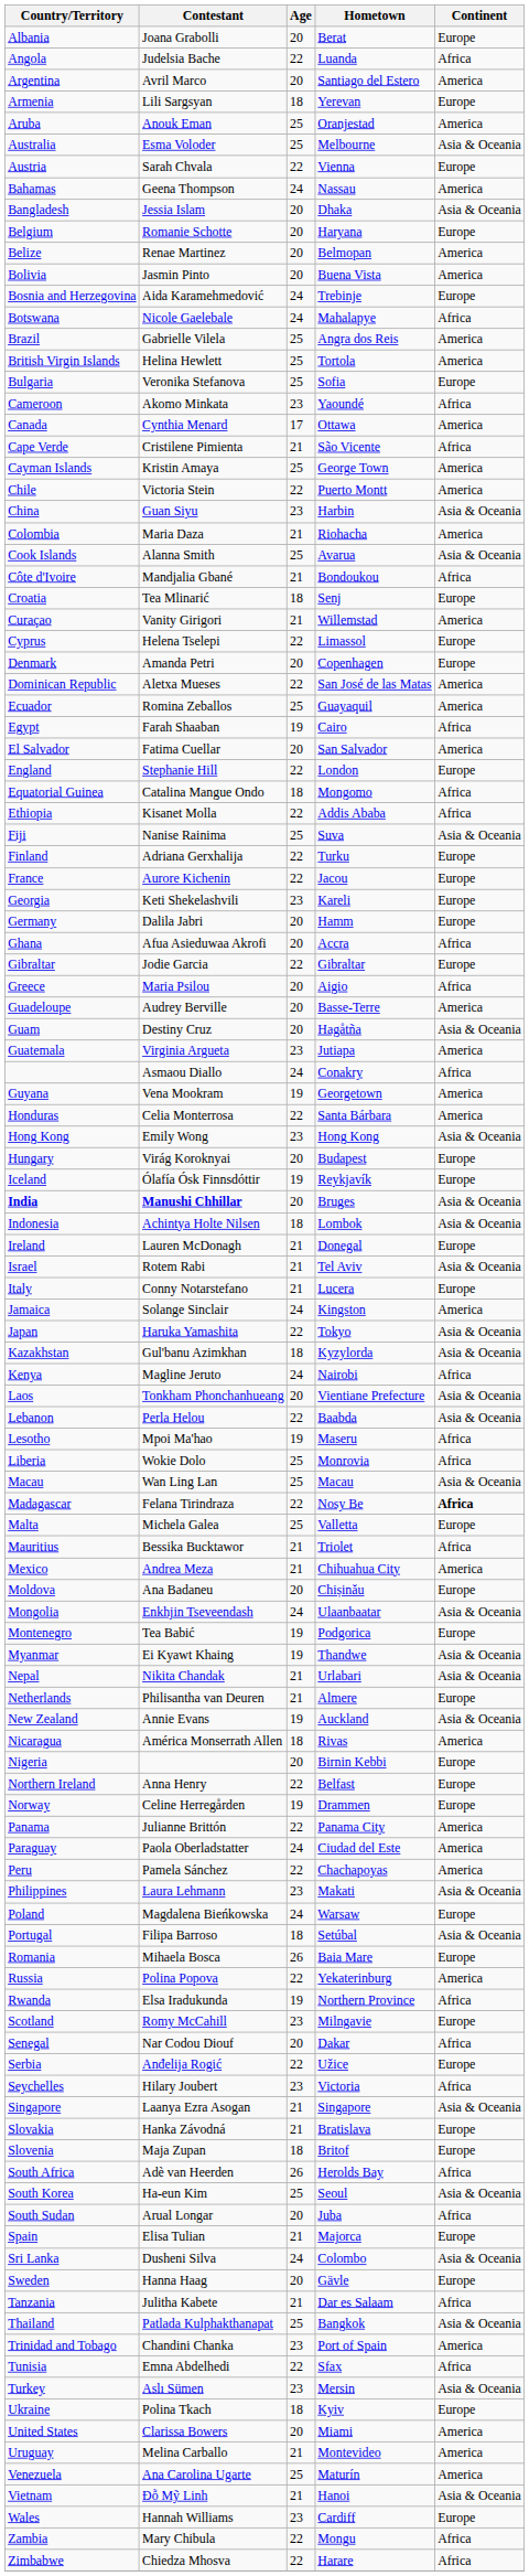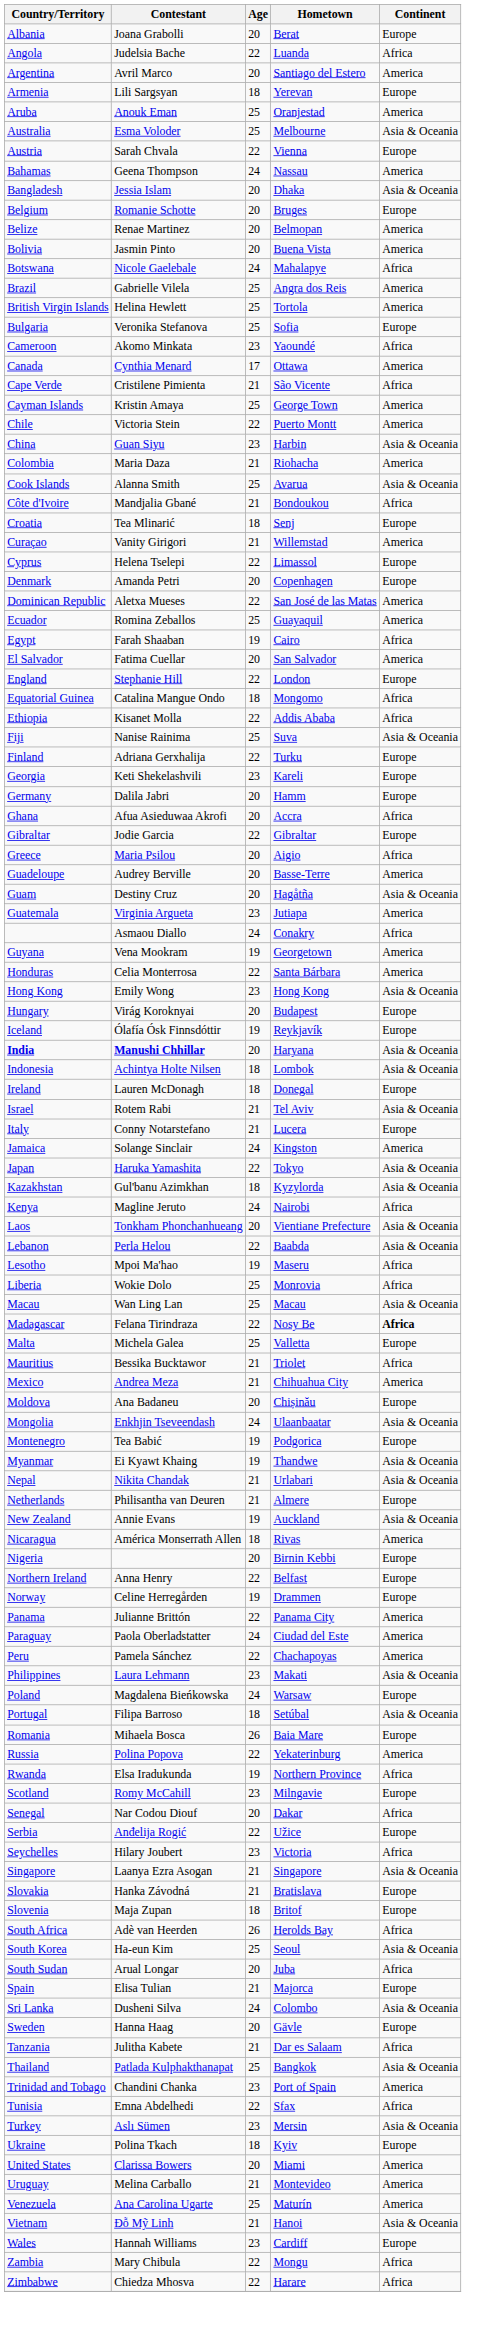 <table class="wikitable sortable" style="font-size: 95%;">
 <tr>
 <th>Country/Territory</th>
 <th>Contestant</th>
 <th>Age</th>
 <th>Hometown</th>
 <th>Continent</th>
 </tr>
 <tr>
 <td> <a href='#'>Albania</a></td>
 <td>Joana Grabolli</td>
 <td>20</td>
 <td><a href='#'>Berat</a></td>
 <td>Europe</td>
 </tr>
 <tr>
 <td> <a href='#'>Angola</a></td>
 <td>Judelsia Bache</td>
 <td>22</td>
 <td><a href='#'>Luanda</a></td>
 <td>Africa</td>
 </tr>
 <tr>
 <td> <a href='#'>Argentina</a></td>
 <td>Avril Marco</td>
 <td>20</td>
 <td><a href='#'>Santiago del Estero</a></td>
 <td>America</td>
 </tr>
 <tr>
 <td> <a href='#'>Armenia</a></td>
 <td>Lili Sargsyan</td>
 <td>18</td>
 <td><a href='#'>Yerevan</a></td>
 <td>Europe</td>
 </tr>
 <tr>
 <td> <a href='#'>Aruba</a></td>
 <td><a href='#'>Anouk Eman</a></td>
 <td>25</td>
 <td><a href='#'>Oranjestad</a></td>
 <td>America</td>
 </tr>
 <tr>
 <td> <a href='#'>Australia</a></td>
 <td><a href='#'>Esma Voloder</a></td>
 <td>25</td>
 <td><a href='#'>Melbourne</a></td>
 <td>Asia & Oceania</td>
 </tr>
 <tr>
 <td> <a href='#'>Austria</a></td>
 <td>Sarah Chvala</td>
 <td>22</td>
 <td><a href='#'>Vienna</a></td>
 <td>Europe</td>
 </tr>
 <tr>
 <td> <a href='#'>Bahamas</a></td>
 <td>Geena Thompson</td>
 <td>24</td>
 <td><a href='#'>Nassau</a></td>
 <td>America</td>
 </tr>
 <tr>
 <td> <a href='#'>Bangladesh</a></td>
 <td><a href='#'>Jessia Islam</a></td>
 <td>20</td>
 <td><a href='#'>Dhaka</a></td>
 <td>Asia & Oceania</td>
 </tr>
 <tr>
 <td> <a href='#'>Belgium</a></td>
 <td><a href='#'>Romanie Schotte</a></td>
 <td>20</td>
-<td><a href='#'>Haryana</a></td>
+<td><a href='#'>Bruges</a></td>
 <td>Europe</td>
 </tr>
 <tr>
 <td> <a href='#'>Belize</a></td>
 <td>Renae Martinez</td>
 <td>20</td>
 <td><a href='#'>Belmopan</a></td>
 <td>America</td>
 </tr>
 <tr>
 <td> <a href='#'>Bolivia</a></td>
 <td>Jasmin Pinto</td>
 <td>20</td>
 <td><a href='#'>Buena Vista</a></td>
 <td>America</td>
-</tr>
-<tr>
-<td> <a href='#'>Bosnia and Herzegovina</a></td>
-<td>Aida Karamehmedović</td>
-<td>24</td>
-<td><a href='#'>Trebinje</a></td>
-<td>Europe</td>
 </tr>
 <tr>
 <td> <a href='#'>Botswana</a></td>
 <td><a href='#'>Nicole Gaelebale</a></td>
 <td>24</td>
 <td><a href='#'>Mahalapye</a></td>
 <td>Africa</td>
 </tr>
 <tr>
 <td> <a href='#'>Brazil</a></td>
 <td>Gabrielle Vilela</td>
 <td>25</td>
 <td><a href='#'>Angra dos Reis</a></td>
 <td>America</td>
 </tr>
 <tr>
 <td> <a href='#'>British Virgin Islands</a></td>
 <td>Helina Hewlett</td>
 <td>25</td>
 <td><a href='#'>Tortola</a></td>
 <td>America</td>
 </tr>
 <tr>
 <td> <a href='#'>Bulgaria</a></td>
 <td>Veronika Stefanova</td>
 <td>25</td>
 <td><a href='#'>Sofia</a></td>
 <td>Europe</td>
 </tr>
 <tr>
 <td> <a href='#'>Cameroon</a></td>
 <td>Akomo Minkata</td>
 <td>23</td>
 <td><a href='#'>Yaoundé</a></td>
 <td>Africa</td>
 </tr>
 <tr>
 <td> <a href='#'>Canada</a></td>
 <td><a href='#'>Cynthia Menard</a></td>
 <td>17</td>
 <td><a href='#'>Ottawa</a></td>
 <td>America</td>
 </tr>
 <tr>
 <td> <a href='#'>Cape Verde</a></td>
 <td>Cristilene Pimienta</td>
 <td>21</td>
 <td><a href='#'>São Vicente</a></td>
 <td>Africa</td>
 </tr>
 <tr>
 <td> <a href='#'>Cayman Islands</a></td>
 <td>Kristin Amaya</td>
 <td>25</td>
 <td><a href='#'>George Town</a></td>
 <td>America</td>
 </tr>
 <tr>
 <td> <a href='#'>Chile</a></td>
 <td>Victoria Stein</td>
 <td>22</td>
 <td><a href='#'>Puerto Montt</a></td>
 <td>America</td>
 </tr>
 <tr>
 <td> <a href='#'>China</a></td>
 <td><a href='#'>Guan Siyu</a></td>
 <td>23</td>
 <td><a href='#'>Harbin</a></td>
 <td>Asia & Oceania</td>
 </tr>
 <tr>
 <td> <a href='#'>Colombia</a></td>
 <td>Maria Daza</td>
 <td>21</td>
 <td><a href='#'>Riohacha</a></td>
 <td>America</td>
 </tr>
 <tr>
 <td> <a href='#'>Cook Islands</a></td>
 <td>Alanna Smith</td>
 <td>25</td>
 <td><a href='#'>Avarua</a></td>
 <td>Asia & Oceania</td>
 </tr>
 <tr>
 <td> <a href='#'>Côte d'Ivoire</a></td>
 <td>Mandjalia Gbané</td>
 <td>21</td>
 <td><a href='#'>Bondoukou</a></td>
 <td>Africa</td>
 </tr>
 <tr>
 <td> <a href='#'>Croatia</a></td>
 <td>Tea Mlinarić</td>
 <td>18</td>
 <td><a href='#'>Senj</a></td>
 <td>Europe</td>
 </tr>
 <tr>
 <td> <a href='#'>Curaçao</a></td>
 <td>Vanity Girigori</td>
 <td>21</td>
 <td><a href='#'>Willemstad</a></td>
 <td>America</td>
 </tr>
 <tr>
 <td> <a href='#'>Cyprus</a></td>
 <td>Helena Tselepi</td>
 <td>22</td>
 <td><a href='#'>Limassol</a></td>
 <td>Europe</td>
 </tr>
 <tr>
 <td> <a href='#'>Denmark</a></td>
 <td>Amanda Petri</td>
 <td>20</td>
 <td><a href='#'>Copenhagen</a></td>
 <td>Europe</td>
 </tr>
 <tr>
 <td> <a href='#'>Dominican Republic</a></td>
 <td>Aletxa Mueses</td>
 <td>22</td>
 <td><a href='#'>San José de las Matas</a></td>
 <td>America</td>
 </tr>
 <tr>
 <td> <a href='#'>Ecuador</a></td>
 <td>Romina Zeballos</td>
 <td>25</td>
 <td><a href='#'>Guayaquil</a></td>
 <td>America</td>
 </tr>
 <tr>
 <td> <a href='#'>Egypt</a></td>
 <td>Farah Shaaban</td>
 <td>19</td>
 <td><a href='#'>Cairo</a></td>
 <td>Africa</td>
 </tr>
 <tr>
 <td> <a href='#'>El Salvador</a></td>
 <td>Fatima Cuellar</td>
 <td>20</td>
 <td><a href='#'>San Salvador</a></td>
 <td>America</td>
 </tr>
 <tr>
 <td> <a href='#'>England</a></td>
 <td><a href='#'>Stephanie Hill</a></td>
 <td>22</td>
 <td><a href='#'>London</a></td>
 <td>Europe</td>
 </tr>
 <tr>
 <td> <a href='#'>Equatorial Guinea</a></td>
 <td>Catalina Mangue Ondo</td>
 <td>18</td>
 <td><a href='#'>Mongomo</a></td>
 <td>Africa</td>
 </tr>
 <tr>
 <td> <a href='#'>Ethiopia</a></td>
 <td>Kisanet Molla</td>
 <td>22</td>
 <td><a href='#'>Addis Ababa</a></td>
 <td>Africa</td>
 </tr>
 <tr>
 <td> <a href='#'>Fiji</a></td>
 <td>Nanise Rainima</td>
 <td>25</td>
 <td><a href='#'>Suva</a></td>
 <td>Asia & Oceania</td>
 </tr>
 <tr>
 <td> <a href='#'>Finland</a></td>
 <td>Adriana Gerxhalija</td>
 <td>22</td>
 <td><a href='#'>Turku</a></td>
 <td>Europe</td>
 </tr>
 <tr>
-<td> <a href='#'>France</a></td>
-<td><a href='#'>Aurore Kichenin</a></td>
-<td>22</td>
-<td><a href='#'>Jacou</a></td>
-<td>Europe</td>
-</tr>
-<tr>
 <td> <a href='#'>Georgia</a></td>
 <td>Keti Shekelashvili</td>
 <td>23</td>
 <td><a href='#'>Kareli</a></td>
 <td>Europe</td>
 </tr>
 <tr>
 <td> <a href='#'>Germany</a></td>
 <td>Dalila Jabri</td>
 <td>20</td>
 <td><a href='#'>Hamm</a></td>
 <td>Europe</td>
 </tr>
 <tr>
 <td> <a href='#'>Ghana</a></td>
 <td>Afua Asieduwaa Akrofi</td>
 <td>20</td>
 <td><a href='#'>Accra</a></td>
 <td>Africa</td>
 </tr>
 <tr>
 <td> <a href='#'>Gibraltar</a></td>
 <td>Jodie Garcia</td>
 <td>22</td>
 <td><a href='#'>Gibraltar</a></td>
 <td>Europe</td>
 </tr>
 <tr>
 <td> <a href='#'>Greece</a></td>
 <td><a href='#'>Maria Psilou</a></td>
 <td>20</td>
 <td><a href='#'>Aigio</a></td>
 <td>Africa</td>
 </tr>
 <tr>
 <td> <a href='#'>Guadeloupe</a></td>
 <td>Audrey Berville</td>
 <td>20</td>
 <td><a href='#'>Basse-Terre</a></td>
 <td>America</td>
 </tr>
 <tr>
 <td> <a href='#'>Guam</a></td>
 <td>Destiny Cruz</td>
 <td>20</td>
 <td><a href='#'>Hagåtña</a></td>
 <td>Asia & Oceania</td>
 </tr>
 <tr>
 <td> <a href='#'>Guatemala</a></td>
 <td><a href='#'>Virginia Argueta</a></td>
 <td>23</td>
 <td><a href='#'>Jutiapa</a></td>
 <td>America</td>
 </tr>
 <tr>
 <td></td>
 <td>Asmaou Diallo</td>
 <td>24</td>
 <td><a href='#'>Conakry</a></td>
 <td>Africa</td>
 </tr>
 <tr>
 <td> <a href='#'>Guyana</a></td>
 <td>Vena Mookram</td>
 <td>19</td>
 <td><a href='#'>Georgetown</a></td>
 <td>America</td>
 </tr>
 <tr>
 <td> <a href='#'>Honduras</a></td>
 <td>Celia Monterrosa</td>
 <td>22</td>
 <td><a href='#'>Santa Bárbara</a></td>
 <td>America</td>
 </tr>
 <tr>
 <td> <a href='#'>Hong Kong</a></td>
 <td>Emily Wong</td>
 <td>23</td>
 <td><a href='#'>Hong Kong</a></td>
 <td>Asia & Oceania</td>
 </tr>
 <tr>
 <td> <a href='#'>Hungary</a></td>
 <td>Virág Koroknyai</td>
 <td>20</td>
 <td><a href='#'>Budapest</a></td>
 <td>Europe</td>
 </tr>
 <tr>
 <td> <a href='#'>Iceland</a></td>
 <td>Ólafía Ósk Finnsdóttir</td>
 <td>19</td>
 <td><a href='#'>Reykjavík</a></td>
 <td>Europe</td>
 </tr>
 <tr>
 <td><strong> <a href='#'>India</a></strong></td>
 <td><strong><a href='#'>Manushi Chhillar</a></strong></td>
 <td>20</td>
-<td><a href='#'>Bruges</a></td>
+<td><a href='#'>Haryana</a></td>
 <td>Asia & Oceania</td>
 </tr>
 <tr>
 <td> <a href='#'>Indonesia</a></td>
 <td><a href='#'>Achintya Holte Nilsen</a></td>
 <td>18</td>
 <td><a href='#'>Lombok</a></td>
 <td>Asia & Oceania</td>
 </tr>
 <tr>
 <td> <a href='#'>Ireland</a></td>
 <td>Lauren McDonagh</td>
-<td>21</td>
+<td>18</td>
 <td><a href='#'>Donegal</a></td>
 <td>Europe</td>
 </tr>
 <tr>
 <td> <a href='#'>Israel</a></td>
 <td>Rotem Rabi</td>
 <td>21</td>
 <td><a href='#'>Tel Aviv</a></td>
 <td>Asia & Oceania</td>
 </tr>
 <tr>
 <td> <a href='#'>Italy</a></td>
 <td>Conny Notarstefano</td>
 <td>21</td>
 <td><a href='#'>Lucera</a></td>
 <td>Europe</td>
 </tr>
 <tr>
 <td> <a href='#'>Jamaica</a></td>
 <td>Solange Sinclair</td>
 <td>24</td>
 <td><a href='#'>Kingston</a></td>
 <td>America</td>
 </tr>
 <tr>
 <td> <a href='#'>Japan</a></td>
 <td><a href='#'>Haruka Yamashita</a></td>
 <td>22</td>
 <td><a href='#'>Tokyo</a></td>
 <td>Asia & Oceania</td>
 </tr>
 <tr>
 <td> <a href='#'>Kazakhstan</a></td>
 <td>Gul'banu Azimkhan</td>
 <td>18</td>
 <td><a href='#'>Kyzylorda</a></td>
 <td>Asia & Oceania</td>
 </tr>
 <tr>
 <td> <a href='#'>Kenya</a></td>
 <td>Magline Jeruto</td>
 <td>24</td>
 <td><a href='#'>Nairobi</a></td>
 <td>Africa</td>
 </tr>
 <tr>
 <td> <a href='#'>Laos</a></td>
 <td><a href='#'>Tonkham Phonchanhueang</a></td>
 <td>20</td>
 <td><a href='#'>Vientiane Prefecture</a></td>
 <td>Asia & Oceania</td>
 </tr>
 <tr>
 <td> <a href='#'>Lebanon</a></td>
 <td><a href='#'>Perla Helou</a></td>
 <td>22</td>
 <td><a href='#'>Baabda</a></td>
 <td>Asia & Oceania</td>
 </tr>
 <tr>
 <td> <a href='#'>Lesotho</a></td>
 <td>Mpoi Ma'hao</td>
 <td>19</td>
 <td><a href='#'>Maseru</a></td>
 <td>Africa</td>
 </tr>
 <tr>
 <td> <a href='#'>Liberia</a></td>
 <td>Wokie Dolo</td>
 <td>25</td>
 <td><a href='#'>Monrovia</a></td>
 <td>Africa</td>
 </tr>
 <tr>
 <td> <a href='#'>Macau</a></td>
 <td>Wan Ling Lan</td>
 <td>25</td>
 <td><a href='#'>Macau</a></td>
 <td>Asia & Oceania</td>
 </tr>
 <tr>
 <td> <a href='#'>Madagascar</a></td>
 <td>Felana Tirindraza</td>
 <td>22</td>
 <td><a href='#'>Nosy Be</a></td>
 <td><strong>Africa</strong></td>
 </tr>
 <tr>
 <td> <a href='#'>Malta</a></td>
 <td>Michela Galea</td>
 <td>25</td>
 <td><a href='#'>Valletta</a></td>
 <td>Europe</td>
 </tr>
 <tr>
 <td> <a href='#'>Mauritius</a></td>
 <td>Bessika Bucktawor</td>
 <td>21</td>
 <td><a href='#'>Triolet</a></td>
 <td>Africa</td>
 </tr>
 <tr>
 <td> <a href='#'>Mexico</a></td>
 <td><a href='#'>Andrea Meza</a></td>
 <td>21</td>
 <td><a href='#'>Chihuahua City</a></td>
 <td>America</td>
 </tr>
 <tr>
 <td> <a href='#'>Moldova</a></td>
 <td>Ana Badaneu</td>
 <td>20</td>
 <td><a href='#'>Chișinău</a></td>
 <td>Europe</td>
 </tr>
 <tr>
 <td> <a href='#'>Mongolia</a></td>
 <td><a href='#'>Enkhjin Tseveendash</a></td>
 <td>24</td>
 <td><a href='#'>Ulaanbaatar</a></td>
 <td>Asia & Oceania</td>
 </tr>
 <tr>
 <td> <a href='#'>Montenegro</a></td>
 <td>Tea Babić</td>
 <td>19</td>
 <td><a href='#'>Podgorica</a></td>
 <td>Europe</td>
 </tr>
 <tr>
 <td> <a href='#'>Myanmar</a></td>
 <td>Ei Kyawt Khaing</td>
 <td>19</td>
 <td><a href='#'>Thandwe</a></td>
 <td>Asia & Oceania</td>
 </tr>
 <tr>
 <td> <a href='#'>Nepal</a></td>
 <td><a href='#'>Nikita Chandak</a></td>
 <td>21</td>
 <td><a href='#'>Urlabari</a></td>
 <td>Asia & Oceania</td>
 </tr>
 <tr>
 <td> <a href='#'>Netherlands</a></td>
 <td>Philisantha van Deuren</td>
 <td>21</td>
 <td><a href='#'>Almere</a></td>
 <td>Europe</td>
 </tr>
 <tr>
 <td> <a href='#'>New Zealand</a></td>
 <td>Annie Evans</td>
 <td>19</td>
 <td><a href='#'>Auckland</a></td>
 <td>Asia & Oceania</td>
 </tr>
 <tr>
 <td> <a href='#'>Nicaragua</a></td>
 <td>América Monserrath Allen</td>
 <td>18</td>
 <td><a href='#'>Rivas</a></td>
 <td>America</td>
 </tr>
 <tr>
 <td> <a href='#'>Nigeria</a></td>
 <td></td>
 <td>20</td>
 <td><a href='#'>Birnin Kebbi</a></td>
 <td>Europe</td>
 </tr>
 <tr>
 <td> <a href='#'>Northern Ireland</a></td>
 <td>Anna Henry</td>
 <td>22</td>
 <td><a href='#'>Belfast</a></td>
 <td>Europe</td>
 </tr>
 <tr>
 <td> <a href='#'>Norway</a></td>
 <td>Celine Herregården</td>
 <td>19</td>
 <td><a href='#'>Drammen</a></td>
 <td>Europe</td>
 </tr>
 <tr>
 <td> <a href='#'>Panama</a></td>
 <td>Julianne Brittón</td>
 <td>22</td>
 <td><a href='#'>Panama City</a></td>
 <td>America</td>
 </tr>
 <tr>
 <td> <a href='#'>Paraguay</a></td>
 <td>Paola Oberladstatter</td>
 <td>24</td>
 <td><a href='#'>Ciudad del Este</a></td>
 <td>America</td>
 </tr>
 <tr>
 <td> <a href='#'>Peru</a></td>
 <td>Pamela Sánchez</td>
 <td>22</td>
 <td><a href='#'>Chachapoyas</a></td>
 <td>America</td>
 </tr>
 <tr>
 <td> <a href='#'>Philippines</a></td>
 <td><a href='#'>Laura Lehmann</a></td>
 <td>23</td>
 <td><a href='#'>Makati</a></td>
 <td>Asia & Oceania</td>
 </tr>
 <tr>
 <td> <a href='#'>Poland</a></td>
 <td>Magdalena Bieńkowska</td>
 <td>24</td>
 <td><a href='#'>Warsaw</a></td>
 <td>Europe</td>
 </tr>
 <tr>
 <td> <a href='#'>Portugal</a></td>
 <td>Filipa Barroso</td>
 <td>18</td>
 <td><a href='#'>Setúbal</a></td>
 <td>Asia & Oceania</td>
 </tr>
 <tr>
 <td> <a href='#'>Romania</a></td>
 <td>Mihaela Bosca</td>
 <td>26</td>
 <td><a href='#'>Baia Mare</a></td>
 <td>Europe</td>
 </tr>
 <tr>
 <td> <a href='#'>Russia</a></td>
 <td><a href='#'>Polina Popova</a></td>
 <td>22</td>
 <td><a href='#'>Yekaterinburg</a></td>
 <td>America</td>
 </tr>
 <tr>
 <td> <a href='#'>Rwanda</a></td>
 <td>Elsa Iradukunda</td>
 <td>19</td>
 <td><a href='#'>Northern Province</a></td>
 <td>Africa</td>
 </tr>
 <tr>
 <td> <a href='#'>Scotland</a></td>
 <td><a href='#'>Romy McCahill</a></td>
 <td>23</td>
 <td><a href='#'>Milngavie</a></td>
 <td>Europe</td>
 </tr>
 <tr>
 <td> <a href='#'>Senegal</a></td>
 <td>Nar Codou Diouf</td>
 <td>20</td>
 <td><a href='#'>Dakar</a></td>
 <td>Africa</td>
 </tr>
 <tr>
 <td> <a href='#'>Serbia</a></td>
 <td><a href='#'>Anđelija Rogić</a></td>
 <td>22</td>
 <td><a href='#'>Užice</a></td>
 <td>Europe</td>
 </tr>
 <tr>
 <td> <a href='#'>Seychelles</a></td>
 <td>Hilary Joubert</td>
 <td>23</td>
 <td><a href='#'>Victoria</a></td>
 <td>Africa</td>
 </tr>
 <tr>
 <td> <a href='#'>Singapore</a></td>
 <td>Laanya Ezra Asogan</td>
 <td>21</td>
 <td><a href='#'>Singapore</a></td>
 <td>Asia & Oceania</td>
 </tr>
 <tr>
 <td> <a href='#'>Slovakia</a></td>
 <td>Hanka Závodná</td>
 <td>21</td>
 <td><a href='#'>Bratislava</a></td>
 <td>Europe</td>
 </tr>
 <tr>
 <td> <a href='#'>Slovenia</a></td>
 <td>Maja Zupan</td>
 <td>18</td>
 <td><a href='#'>Britof</a></td>
 <td>Europe</td>
 </tr>
 <tr>
 <td> <a href='#'>South Africa</a></td>
 <td>Adè van Heerden</td>
 <td>26</td>
 <td><a href='#'>Herolds Bay</a></td>
 <td>Africa</td>
 </tr>
 <tr>
 <td> <a href='#'>South Korea</a></td>
 <td>Ha-eun Kim</td>
 <td>25</td>
 <td><a href='#'>Seoul</a></td>
 <td>Asia & Oceania</td>
 </tr>
 <tr>
 <td> <a href='#'>South Sudan</a></td>
 <td>Arual Longar</td>
 <td>20</td>
 <td><a href='#'>Juba</a></td>
 <td>Africa</td>
 </tr>
 <tr>
 <td> <a href='#'>Spain</a></td>
 <td>Elisa Tulian</td>
 <td>21</td>
 <td><a href='#'>Majorca</a></td>
 <td>Europe</td>
 </tr>
 <tr>
 <td> <a href='#'>Sri Lanka</a></td>
 <td>Dusheni Silva</td>
 <td>24</td>
 <td><a href='#'>Colombo</a></td>
 <td>Asia & Oceania</td>
 </tr>
 <tr>
 <td> <a href='#'>Sweden</a></td>
 <td>Hanna Haag</td>
 <td>20</td>
 <td><a href='#'>Gävle</a></td>
 <td>Europe</td>
 </tr>
 <tr>
 <td> <a href='#'>Tanzania</a></td>
 <td>Julitha Kabete</td>
 <td>21</td>
 <td><a href='#'>Dar es Salaam</a></td>
 <td>Africa</td>
 </tr>
 <tr>
 <td> <a href='#'>Thailand</a></td>
 <td><a href='#'>Patlada Kulphakthanapat</a></td>
 <td>25</td>
 <td><a href='#'>Bangkok</a></td>
 <td>Asia & Oceania</td>
 </tr>
 <tr>
 <td> <a href='#'>Trinidad and Tobago</a></td>
 <td>Chandini Chanka</td>
 <td>23</td>
 <td><a href='#'>Port of Spain</a></td>
 <td>America</td>
 </tr>
 <tr>
 <td> <a href='#'>Tunisia</a></td>
 <td>Emna Abdelhedi</td>
 <td>22</td>
 <td><a href='#'>Sfax</a></td>
 <td>Africa</td>
 </tr>
 <tr>
 <td> <a href='#'>Turkey</a></td>
 <td><a href='#'>Aslı Sümen</a></td>
 <td>23</td>
 <td><a href='#'>Mersin</a></td>
 <td>Asia & Oceania</td>
 </tr>
 <tr>
 <td> <a href='#'>Ukraine</a></td>
 <td>Polina Tkach</td>
 <td>18</td>
 <td><a href='#'>Kyiv</a></td>
 <td>Europe</td>
 </tr>
 <tr>
 <td> <a href='#'>United States</a></td>
 <td><a href='#'>Clarissa Bowers</a></td>
 <td>20</td>
 <td><a href='#'>Miami</a></td>
 <td>America</td>
 </tr>
 <tr>
 <td> <a href='#'>Uruguay</a></td>
 <td>Melina Carballo</td>
 <td>21</td>
 <td><a href='#'>Montevideo</a></td>
 <td>America</td>
 </tr>
 <tr>
 <td> <a href='#'>Venezuela</a></td>
 <td><a href='#'>Ana Carolina Ugarte</a></td>
 <td>25</td>
 <td><a href='#'>Maturín</a></td>
 <td>America</td>
 </tr>
 <tr>
 <td> <a href='#'>Vietnam</a></td>
 <td><a href='#'>Đỗ Mỹ Linh</a></td>
 <td>21</td>
 <td><a href='#'>Hanoi</a></td>
 <td>Asia & Oceania</td>
 </tr>
 <tr>
 <td> <a href='#'>Wales</a></td>
 <td>Hannah Williams</td>
 <td>23</td>
 <td><a href='#'>Cardiff</a></td>
 <td>Europe</td>
 </tr>
 <tr>
 <td> <a href='#'>Zambia</a></td>
 <td>Mary Chibula</td>
 <td>22</td>
 <td><a href='#'>Mongu</a></td>
 <td>Africa</td>
 </tr>
 <tr>
 <td> <a href='#'>Zimbabwe</a></td>
 <td>Chiedza Mhosva</td>
 <td>22</td>
 <td><a href='#'>Harare</a></td>
 <td>Africa</td>
 </tr>
 <tr>
 </tr>
 </table>
